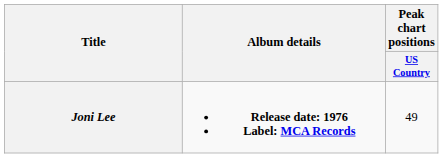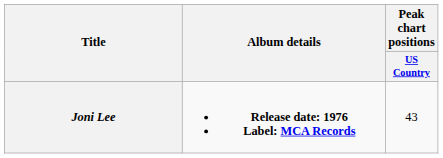 <table class="wikitable plainrowheaders" style="text-align:center;">
 <tr>
 <th rowspan="2" style="width:14em;">Title</th>
 <th rowspan="2" style="width:16em;">Album details</th>
 <th colspan="1">Peak chart positions</th>
 </tr>
 <tr style="font-size:smaller;">
 <th width="45"><a href='#'>US Country</a></th>
 </tr>
 <tr>
 <th scope="row"><em>Joni Lee</em></th>
 <td><strong><br><ul><li>Release date: 1976</li><li>Label: <a href='#'>MCA Records</a></li></ul></strong></td>
-<td>49</td>
+<td>43</td>
 </tr>
 </table>
